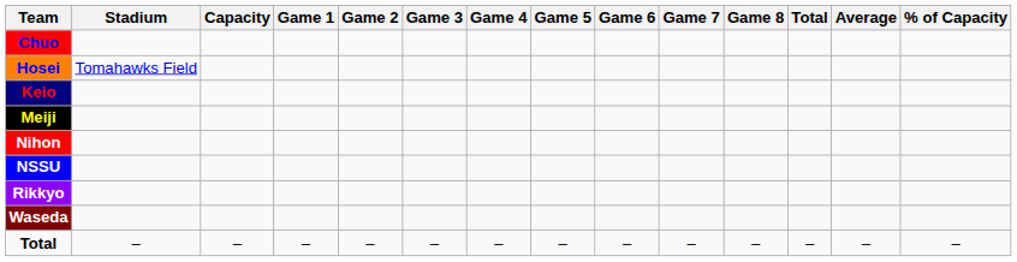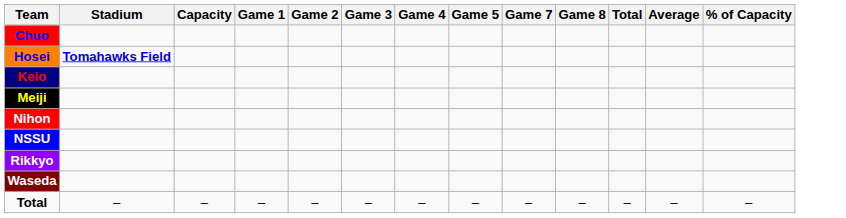 <table class="wikitable sortable">
 <tr>
 <th>Team</th>
 <th>Stadium</th>
 <th>Capacity</th>
 <th>Game 1</th>
 <th>Game 2</th>
 <th>Game 3</th>
 <th>Game 4</th>
 <th>Game 5</th>
-<th>Game 6</th>
 <th>Game 7</th>
 <th>Game 8</th>
 <th>Total</th>
 <th>Average</th>
 <th>% of Capacity</th>
 </tr>
 <tr>
 <th style="background:#FF0000; color:#0000FF;">Chuo</th>
 <td></td>
 <td></td>
 <td></td>
 <td></td>
 <td></td>
 <td></td>
 <td></td>
 <td></td>
 <td></td>
 <td></td>
 <td></td>
 <td></td>
-<td></td>
 </tr>
 <tr>
 <th style="background:#FF7F00; color:#0000FF;">Hosei</th>
-<td><a href='#'>Tomahawks Field</a></td>
-<td></td>
+<td><strong><a href='#'>Tomahawks Field</a></strong></td>
 <td></td>
 <td></td>
 <td></td>
 <td></td>
 <td></td>
 <td></td>
 <td></td>
 <td></td>
 <td></td>
 <td></td>
 <td></td>
 </tr>
 <tr>
 <th style="background:#000080; color:#FF0000;">Keio</th>
-<td></td>
 <td></td>
 <td></td>
 <td></td>
 <td></td>
 <td></td>
 <td></td>
 <td></td>
 <td></td>
 <td></td>
 <td></td>
 <td></td>
 <td></td>
 </tr>
 <tr>
 <th style="background: #000000; color:#FFFF00;">Meiji</th>
 <td></td>
 <td></td>
 <td></td>
 <td></td>
 <td></td>
 <td></td>
 <td></td>
 <td></td>
 <td></td>
 <td></td>
 <td></td>
 <td></td>
-<td></td>
 </tr>
 <tr>
 <th style="background:#FF0000; color:#FFFFFF;">Nihon</th>
-<td></td>
 <td></td>
 <td></td>
 <td></td>
 <td></td>
 <td></td>
 <td></td>
 <td></td>
 <td></td>
 <td></td>
 <td></td>
 <td></td>
 <td></td>
 </tr>
 <tr>
 <th style="background:#0000FF; color:#FFFFFF;">NSSU</th>
 <td></td>
 <td></td>
 <td></td>
 <td></td>
 <td></td>
 <td></td>
 <td></td>
 <td></td>
 <td></td>
 <td></td>
 <td></td>
 <td></td>
-<td></td>
 </tr>
 <tr>
 <th style="background:#8F00FF; color:#FFFFFF;">Rikkyo</th>
-<td></td>
 <td></td>
 <td></td>
 <td></td>
 <td></td>
 <td></td>
 <td></td>
 <td></td>
 <td></td>
 <td></td>
 <td></td>
 <td></td>
 <td></td>
 </tr>
 <tr>
 <th style="background:#800000; color:#ffffff;">Waseda</th>
 <td></td>
 <td></td>
 <td></td>
 <td></td>
 <td></td>
 <td></td>
 <td></td>
 <td></td>
 <td></td>
 <td></td>
 <td></td>
 <td></td>
-<td></td>
 </tr>
 <tr>
 <td align=center><strong>Total</strong></td>
 <td align=center>–</td>
 <td align=center>–</td>
 <td align=center>–</td>
 <td align=center>–</td>
 <td align=center>–</td>
 <td align=center>–</td>
 <td align=center>–</td>
 <td align=center>–</td>
 <td align=center>–</td>
 <td align=center>–</td>
 <td align=center>–</td>
 <td align=center>–</td>
-<td align=center>–</td>
 </tr>
 </table>
